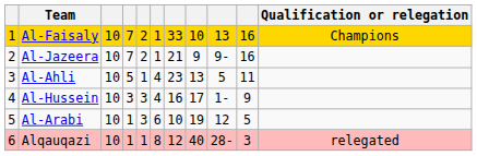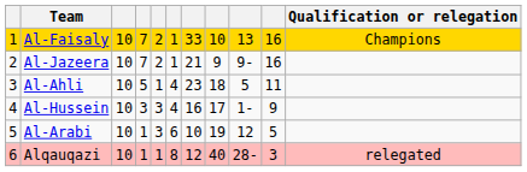 <table class="wikitable" style="text-align:center;">
 <tr>
 <th></th>
 <th>Team</th>
 <th></th>
 <th></th>
 <th></th>
 <th></th>
 <th></th>
 <th></th>
 <th></th>
 <th></th>
 <th>Qualification or relegation</th>
 </tr>
 <tr bgcolor=gold>
 <td>1</td>
 <td style="text-align:left;"><a href='#'>Al-Faisaly</a></td>
 <td>10</td>
 <td>7</td>
 <td>2</td>
 <td>1</td>
 <td>33</td>
 <td>10</td>
 <td>13</td>
 <td>16</td>
 <td>Champions</td>
 </tr>
 <tr>
 <td>2</td>
 <td style="text-align:left;"><a href='#'>Al-Jazeera</a></td>
 <td>10</td>
 <td>7</td>
 <td>2</td>
 <td>1</td>
 <td>21</td>
 <td>9</td>
 <td>9-</td>
 <td>16</td>
 <td></td>
 </tr>
 <tr>
 <td>3</td>
 <td style="text-align:left;"><a href='#'>Al-Ahli</a></td>
 <td>10</td>
 <td>5</td>
 <td>1</td>
 <td>4</td>
 <td>23</td>
-<td>13</td>
+<td>18</td>
 <td>5</td>
 <td>11</td>
 <td></td>
 </tr>
 <tr>
 <td>4</td>
 <td style="text-align:left;"><a href='#'>Al-Hussein</a></td>
 <td>10</td>
 <td>3</td>
 <td>3</td>
 <td>4</td>
 <td>16</td>
 <td>17</td>
 <td>1-</td>
 <td>9</td>
 <td></td>
 </tr>
 <tr bgcolor=>
 <td>5</td>
 <td style="text-align:left;"><a href='#'>Al-Arabi</a></td>
 <td>10</td>
 <td>1</td>
 <td>3</td>
 <td>6</td>
 <td>10</td>
 <td>19</td>
 <td>12</td>
 <td>5</td>
 <td></td>
 </tr>
 <tr bgcolor="FFBBBB">
 <td>6</td>
 <td style="text-align:left;">Alqauqazi</td>
 <td>10</td>
 <td>1</td>
 <td>1</td>
 <td>8</td>
 <td>12</td>
 <td>40</td>
 <td>28-</td>
 <td>3</td>
 <td>relegated</td>
 </tr>
 </table>
